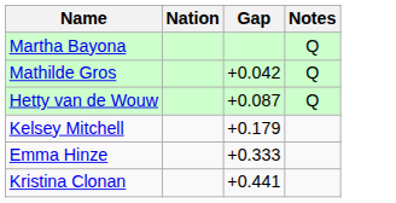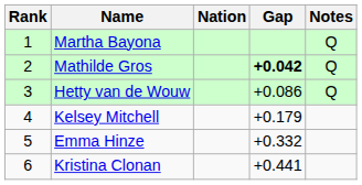 <table class="wikitable sortable" style="text-align:center">
 <tr>
+<th>Rank</th>
 <th>Name</th>
 <th>Nation</th>
 <th>Gap</th>
 <th>Notes</th>
 </tr>
 <tr bgcolor=ccffcc>
+<td>1</td>
 <td align=left><a href='#'>Martha Bayona</a></td>
 <td align=left></td>
 <td></td>
 <td>Q</td>
 </tr>
 <tr bgcolor=ccffcc>
+<td>2</td>
 <td align=left><a href='#'>Mathilde Gros</a></td>
 <td align=left></td>
-<td>+0.042</td>
+<td><strong>+0.042</strong></td>
 <td>Q</td>
 </tr>
 <tr bgcolor=ccffcc>
+<td>3</td>
 <td align=left><a href='#'>Hetty van de Wouw</a></td>
 <td align=left></td>
-<td>+0.087</td>
+<td>+0.086</td>
 <td>Q</td>
 </tr>
 <tr>
+<td>4</td>
 <td align=left><a href='#'>Kelsey Mitchell</a></td>
 <td align=left></td>
 <td>+0.179</td>
 <td></td>
 </tr>
 <tr>
+<td>5</td>
 <td align=left><a href='#'>Emma Hinze</a></td>
 <td align=left></td>
-<td>+0.333</td>
+<td>+0.332</td>
 <td></td>
 </tr>
 <tr>
+<td>6</td>
 <td align=left><a href='#'>Kristina Clonan</a></td>
 <td align=left></td>
 <td>+0.441</td>
 <td></td>
 </tr>
 </table>
